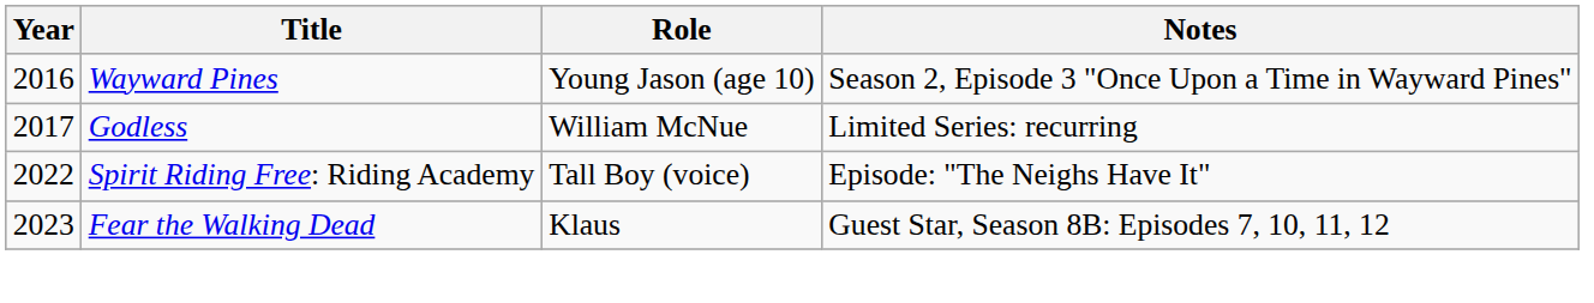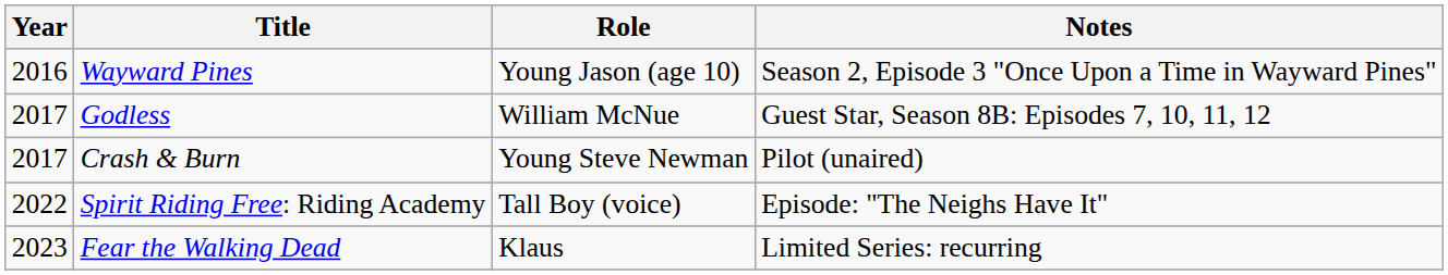 <table class="wikitable sortable">
 <tr>
 <th>Year</th>
 <th>Title</th>
 <th class="unsortable">Role</th>
 <th class="unsortable">Notes</th>
 </tr>
 <tr>
 <td>2016</td>
 <td><em><a href='#'>Wayward Pines</a></em></td>
 <td>Young Jason (age 10)</td>
 <td>Season 2, Episode 3 "Once Upon a Time in Wayward Pines"</td>
 </tr>
 <tr>
 <td>2017</td>
 <td><em><a href='#'>Godless</a></em></td>
 <td>William McNue</td>
-<td>Limited Series: recurring</td>
+<td>Guest Star, Season 8B: Episodes 7, 10, 11, 12</td>
+</tr>
+<tr>
+<td>2017</td>
+<td><em>Crash & Burn</em></td>
+<td>Young Steve Newman</td>
+<td>Pilot (unaired)</td>
 </tr>
 <tr>
 <td>2022</td>
 <td><em><a href='#'>Spirit Riding Free</a></em>: Riding Academy</td>
 <td>Tall Boy (voice)</td>
 <td>Episode: "The Neighs Have It"</td>
 </tr>
 <tr>
 <td>2023</td>
 <td><em><a href='#'>Fear the Walking Dead</a></em></td>
 <td>Klaus</td>
-<td>Guest Star, Season 8B: Episodes 7, 10, 11, 12</td>
+<td>Limited Series: recurring</td>
 </tr>
 </table>
